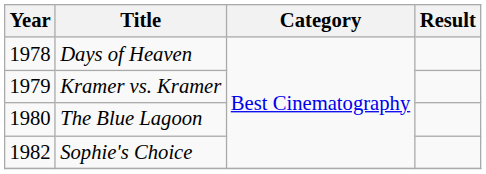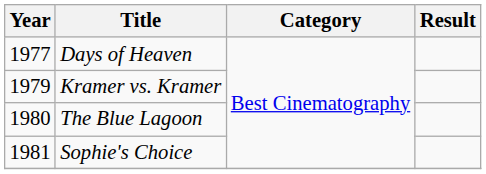 <table class="wikitable">
 <tr>
 <th>Year</th>
 <th>Title</th>
 <th>Category</th>
 <th>Result</th>
 </tr>
 <tr>
-<td>1978</td>
+<td>1977</td>
 <td><em>Days of Heaven</em></td>
 <td rowspan=4><a href='#'>Best Cinematography</a></td>
 <td></td>
 </tr>
 <tr>
 <td>1979</td>
 <td><em>Kramer vs. Kramer</em></td>
 <td></td>
 </tr>
 <tr>
 <td>1980</td>
 <td><em>The Blue Lagoon</em></td>
 <td></td>
 </tr>
 <tr>
-<td>1982</td>
+<td>1981</td>
 <td><em>Sophie's Choice</em></td>
 <td></td>
 </tr>
 <tr>
 </tr>
 </table>
